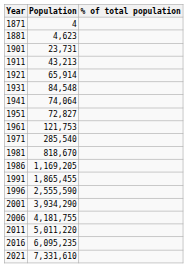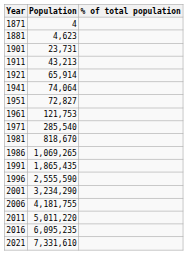 <table class="wikitable sortable">
 <tr>
 <th>Year</th>
 <th>Population</th>
 <th>% of total population</th>
 </tr>
 <tr>
 <td>1871<br></td>
 <td align="right">4</td>
 <td align="right"></td>
 </tr>
 <tr>
 <td>1881<br></td>
 <td align="right">4,623</td>
 <td align="right"></td>
 </tr>
 <tr>
 <td>1901<br></td>
 <td align="right">23,731</td>
 <td align="right"></td>
 </tr>
 <tr>
 <td>1911<br></td>
 <td align="right">43,213</td>
 <td align="right"></td>
 </tr>
 <tr>
 <td>1921<br></td>
 <td align="right">65,914</td>
 <td align="right"></td>
 </tr>
 <tr>
-<td>1931<br></td>
-<td align="right">84,548</td>
-<td align="right"></td>
-</tr>
-<tr>
 <td>1941<br></td>
 <td align="right">74,064</td>
 <td align="right"></td>
 </tr>
 <tr>
 <td>1951<br></td>
 <td align="right">72,827</td>
 <td align="right"></td>
 </tr>
 <tr>
 <td>1961<br></td>
 <td align="right">121,753</td>
 <td align="right"></td>
 </tr>
 <tr>
 <td>1971<br></td>
 <td align="right">285,540</td>
 <td align="right"></td>
 </tr>
 <tr>
 <td>1981<br></td>
 <td align="right">818,670</td>
 <td align="right"></td>
 </tr>
 <tr>
 <td>1986<br></td>
-<td align="right">1,169,205</td>
+<td align="right">1,069,265</td>
 <td align="right"></td>
 </tr>
 <tr>
 <td>1991<br></td>
-<td align="right">1,865,455</td>
+<td align="right">1,865,435</td>
 <td align="right"></td>
 </tr>
 <tr>
 <td>1996<br></td>
 <td align="right">2,555,590</td>
 <td align="right"></td>
 </tr>
 <tr>
 <td>2001<br></td>
-<td align="right">3,934,290</td>
+<td align="right">3,234,290</td>
 <td align="right"></td>
 </tr>
 <tr>
 <td>2006<br></td>
 <td align="right">4,181,755</td>
 <td align="right"></td>
 </tr>
 <tr>
 <td>2011<br></td>
 <td align="right">5,011,220</td>
 <td align="right"></td>
 </tr>
 <tr>
 <td>2016<br></td>
 <td align="right">6,095,235</td>
 <td align="right"></td>
 </tr>
 <tr>
 <td>2021<br></td>
 <td align="right">7,331,610</td>
 <td align="right"></td>
 </tr>
 </table>
